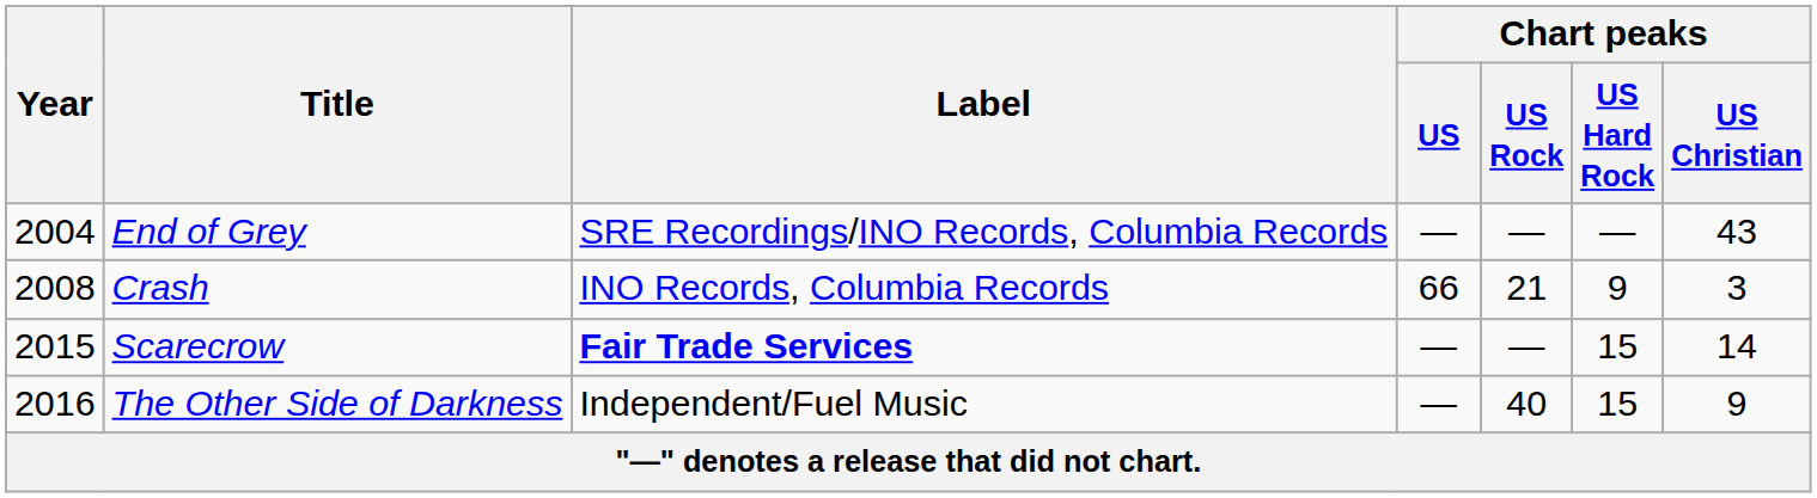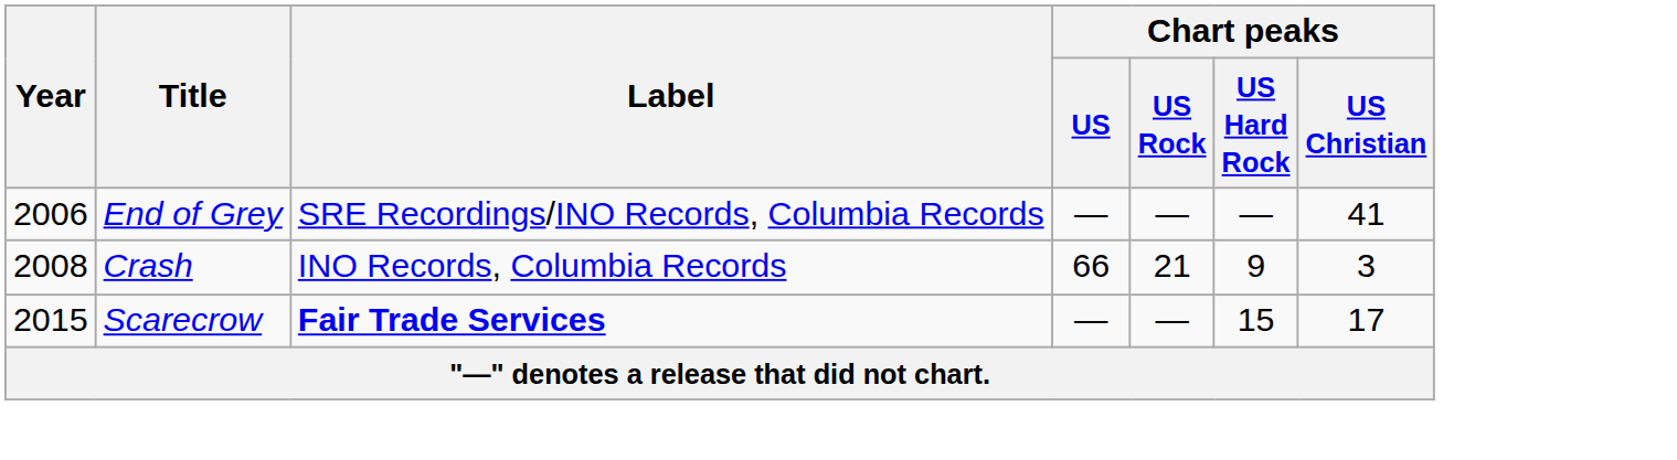 <table class="wikitable">
 <tr>
 <th rowspan="2">Year</th>
 <th rowspan="2">Title</th>
 <th rowspan="2">Label</th>
 <th colspan="4">Chart peaks</th>
 </tr>
 <tr>
 <th style="width:30px;"><small><a href='#'>US</a></small></th>
 <th style="width:30px;"><small><a href='#'>US Rock</a></small></th>
 <th style="width:30px;"><small><a href='#'>US Hard Rock</a></small></th>
 <th style="width:30px;"><small><a href='#'>US Christian</a></small></th>
 </tr>
 <tr>
-<td>2004</td>
+<td>2006</td>
 <td><em><a href='#'>End of Grey</a></em></td>
 <td><a href='#'>SRE Recordings</a>/<a href='#'>INO Records</a>, <a href='#'>Columbia Records</a></td>
 <td style="text-align:center;">—</td>
 <td style="text-align:center;">—</td>
 <td style="text-align:center;">—</td>
-<td style="text-align:center;">43</td>
+<td style="text-align:center;">41</td>
 </tr>
 <tr>
 <td>2008</td>
 <td><em><a href='#'>Crash</a></em></td>
 <td><a href='#'>INO Records</a>, <a href='#'>Columbia Records</a></td>
 <td style="text-align:center;">66</td>
 <td style="text-align:center;">21</td>
 <td style="text-align:center;">9</td>
 <td style="text-align:center;">3</td>
 </tr>
 <tr>
 <td>2015</td>
 <td><em><a href='#'>Scarecrow</a></em></td>
 <td><strong><a href='#'>Fair Trade Services</a></strong></td>
 <td style="text-align:center;">—</td>
 <td style="text-align:center;">—</td>
 <td style="text-align:center;">15</td>
-<td style="text-align:center;">14</td>
-</tr>
-<tr>
-<td>2016</td>
-<td><em><a href='#'>The Other Side of Darkness</a></em></td>
-<td>Independent/Fuel Music</td>
-<td style="text-align:center;">—</td>
-<td style="text-align:center;">40</td>
-<td style="text-align:center;">15</td>
-<td style="text-align:center;">9</td>
+<td style="text-align:center;">17</td>
 </tr>
 <tr>
 <th colspan="7"><small>"—" denotes a release that did not chart.</small></th>
 </tr>
 </table>
